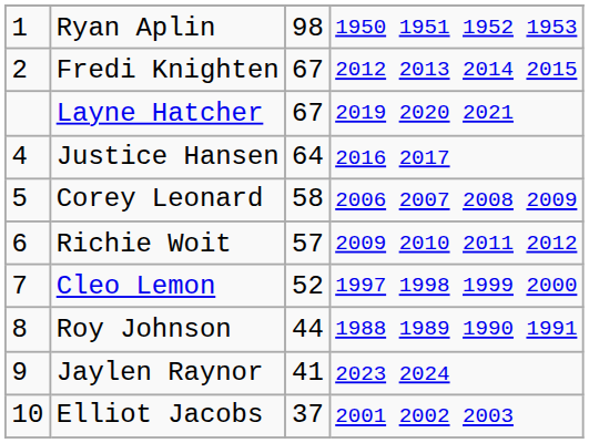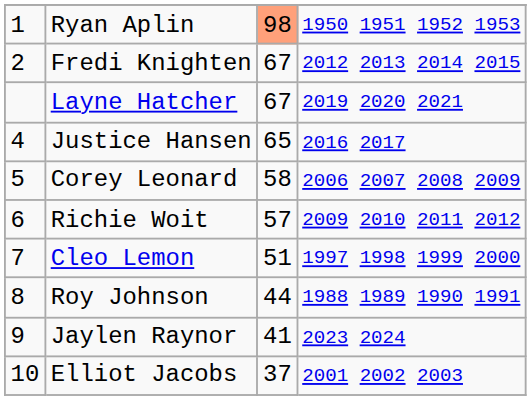 <table class="wikitable">
 <tr>
 </tr>
 <tr>
 <td>1</td>
 <td>Ryan Aplin</td>
-<td><abbr>98</abbr></td>
+<td style="background: lightsalmon;"><abbr>98</abbr></td>
 <td style="font-size:80%;"><a href='#'>1950</a> <a href='#'>1951</a> <a href='#'>1952</a> <a href='#'>1953</a></td>
 </tr>
 <tr>
 <td>2</td>
 <td>Fredi Knighten</td>
 <td><abbr>67</abbr></td>
 <td style="font-size:80%;"><a href='#'>2012</a> <a href='#'>2013</a> <a href='#'>2014</a> <a href='#'>2015</a></td>
 </tr>
 <tr>
 <td></td>
 <td><a href='#'>Layne Hatcher</a></td>
 <td><abbr>67</abbr></td>
 <td style="font-size:80%;"><a href='#'>2019</a> <a href='#'>2020</a> <a href='#'>2021</a></td>
 </tr>
 <tr>
 <td>4</td>
 <td>Justice Hansen</td>
-<td><abbr>64</abbr></td>
+<td><abbr>65</abbr></td>
 <td style="font-size:80%;"><a href='#'>2016</a> <a href='#'>2017</a></td>
 </tr>
 <tr>
 <td>5</td>
 <td>Corey Leonard</td>
 <td><abbr>58</abbr></td>
 <td style="font-size:80%;"><a href='#'>2006</a> <a href='#'>2007</a> <a href='#'>2008</a> <a href='#'>2009</a></td>
 </tr>
 <tr>
 <td>6</td>
 <td>Richie Woit</td>
 <td><abbr>57</abbr></td>
 <td style="font-size:80%;"><a href='#'>2009</a> <a href='#'>2010</a> <a href='#'>2011</a> <a href='#'>2012</a></td>
 </tr>
 <tr>
 <td>7</td>
 <td><a href='#'>Cleo Lemon</a></td>
-<td><abbr>52</abbr></td>
+<td><abbr>51</abbr></td>
 <td style="font-size:80%;"><a href='#'>1997</a> <a href='#'>1998</a> <a href='#'>1999</a> <a href='#'>2000</a></td>
 </tr>
 <tr>
 <td>8</td>
 <td>Roy Johnson</td>
 <td><abbr>44</abbr></td>
 <td style="font-size:80%;"><a href='#'>1988</a> <a href='#'>1989</a> <a href='#'>1990</a> <a href='#'>1991</a></td>
 </tr>
 <tr>
 <td>9</td>
 <td>Jaylen Raynor</td>
 <td><abbr>41</abbr></td>
 <td style="font-size:80%;"><a href='#'>2023</a> <a href='#'>2024</a></td>
 </tr>
 <tr>
 <td>10</td>
 <td>Elliot Jacobs</td>
 <td><abbr>37</abbr></td>
 <td style="font-size:80%;"><a href='#'>2001</a> <a href='#'>2002</a> <a href='#'>2003</a></td>
 </tr>
 </table>
